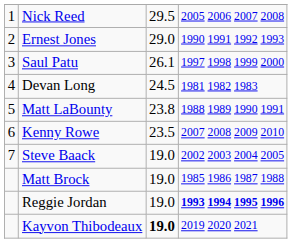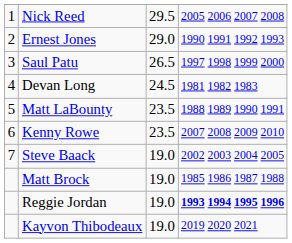 <table class="wikitable">
 <tr>
 </tr>
 <tr>
 <td>1</td>
 <td><a href='#'>Nick Reed</a></td>
 <td>29.5</td>
 <td style="font-size:80%;"><a href='#'>2005</a> <a href='#'>2006</a> <a href='#'>2007</a> <a href='#'>2008</a></td>
 </tr>
 <tr>
 <td>2</td>
 <td><a href='#'>Ernest Jones</a></td>
 <td>29.0</td>
 <td style="font-size:80%;"><a href='#'>1990</a> <a href='#'>1991</a> <a href='#'>1992</a> <a href='#'>1993</a></td>
 </tr>
 <tr>
 <td>3</td>
 <td><a href='#'>Saul Patu</a></td>
-<td>26.1</td>
+<td>26.5</td>
 <td style="font-size:80%;"><a href='#'>1997</a> <a href='#'>1998</a> <a href='#'>1999</a> <a href='#'>2000</a></td>
 </tr>
 <tr>
 <td>4</td>
 <td>Devan Long</td>
 <td>24.5</td>
 <td style="font-size:80%;"><a href='#'>1981</a> <a href='#'>1982</a> <a href='#'>1983</a></td>
 </tr>
 <tr>
 <td>5</td>
 <td><a href='#'>Matt LaBounty</a></td>
-<td>23.8</td>
+<td>23.5</td>
 <td style="font-size:80%;"><a href='#'>1988</a> <a href='#'>1989</a> <a href='#'>1990</a> <a href='#'>1991</a></td>
 </tr>
 <tr>
 <td>6</td>
 <td><a href='#'>Kenny Rowe</a></td>
 <td>23.5</td>
 <td style="font-size:80%;"><a href='#'>2007</a> <a href='#'>2008</a> <a href='#'>2009</a> <a href='#'>2010</a></td>
 </tr>
 <tr>
 <td>7</td>
 <td><a href='#'>Steve Baack</a></td>
 <td>19.0</td>
 <td style="font-size:80%;"><a href='#'>2002</a> <a href='#'>2003</a> <a href='#'>2004</a> <a href='#'>2005</a></td>
 </tr>
 <tr>
 <td></td>
 <td><a href='#'>Matt Brock</a></td>
 <td>19.0</td>
 <td style="font-size:80%;"><a href='#'>1985</a> <a href='#'>1986</a> <a href='#'>1987</a> <a href='#'>1988</a></td>
 </tr>
 <tr>
 <td></td>
 <td>Reggie Jordan</td>
 <td>19.0</td>
 <td style="font-size:80%;"><strong><a href='#'>1993</a> <a href='#'>1994</a> <a href='#'>1995</a> <a href='#'>1996</a></strong></td>
 </tr>
 <tr>
 <td></td>
 <td><a href='#'>Kayvon Thibodeaux</a></td>
-<td><strong>19.0</strong></td>
+<td>19.0</td>
 <td style="font-size:80%;"><a href='#'>2019</a> <a href='#'>2020</a> <a href='#'>2021</a></td>
 </tr>
 </table>
